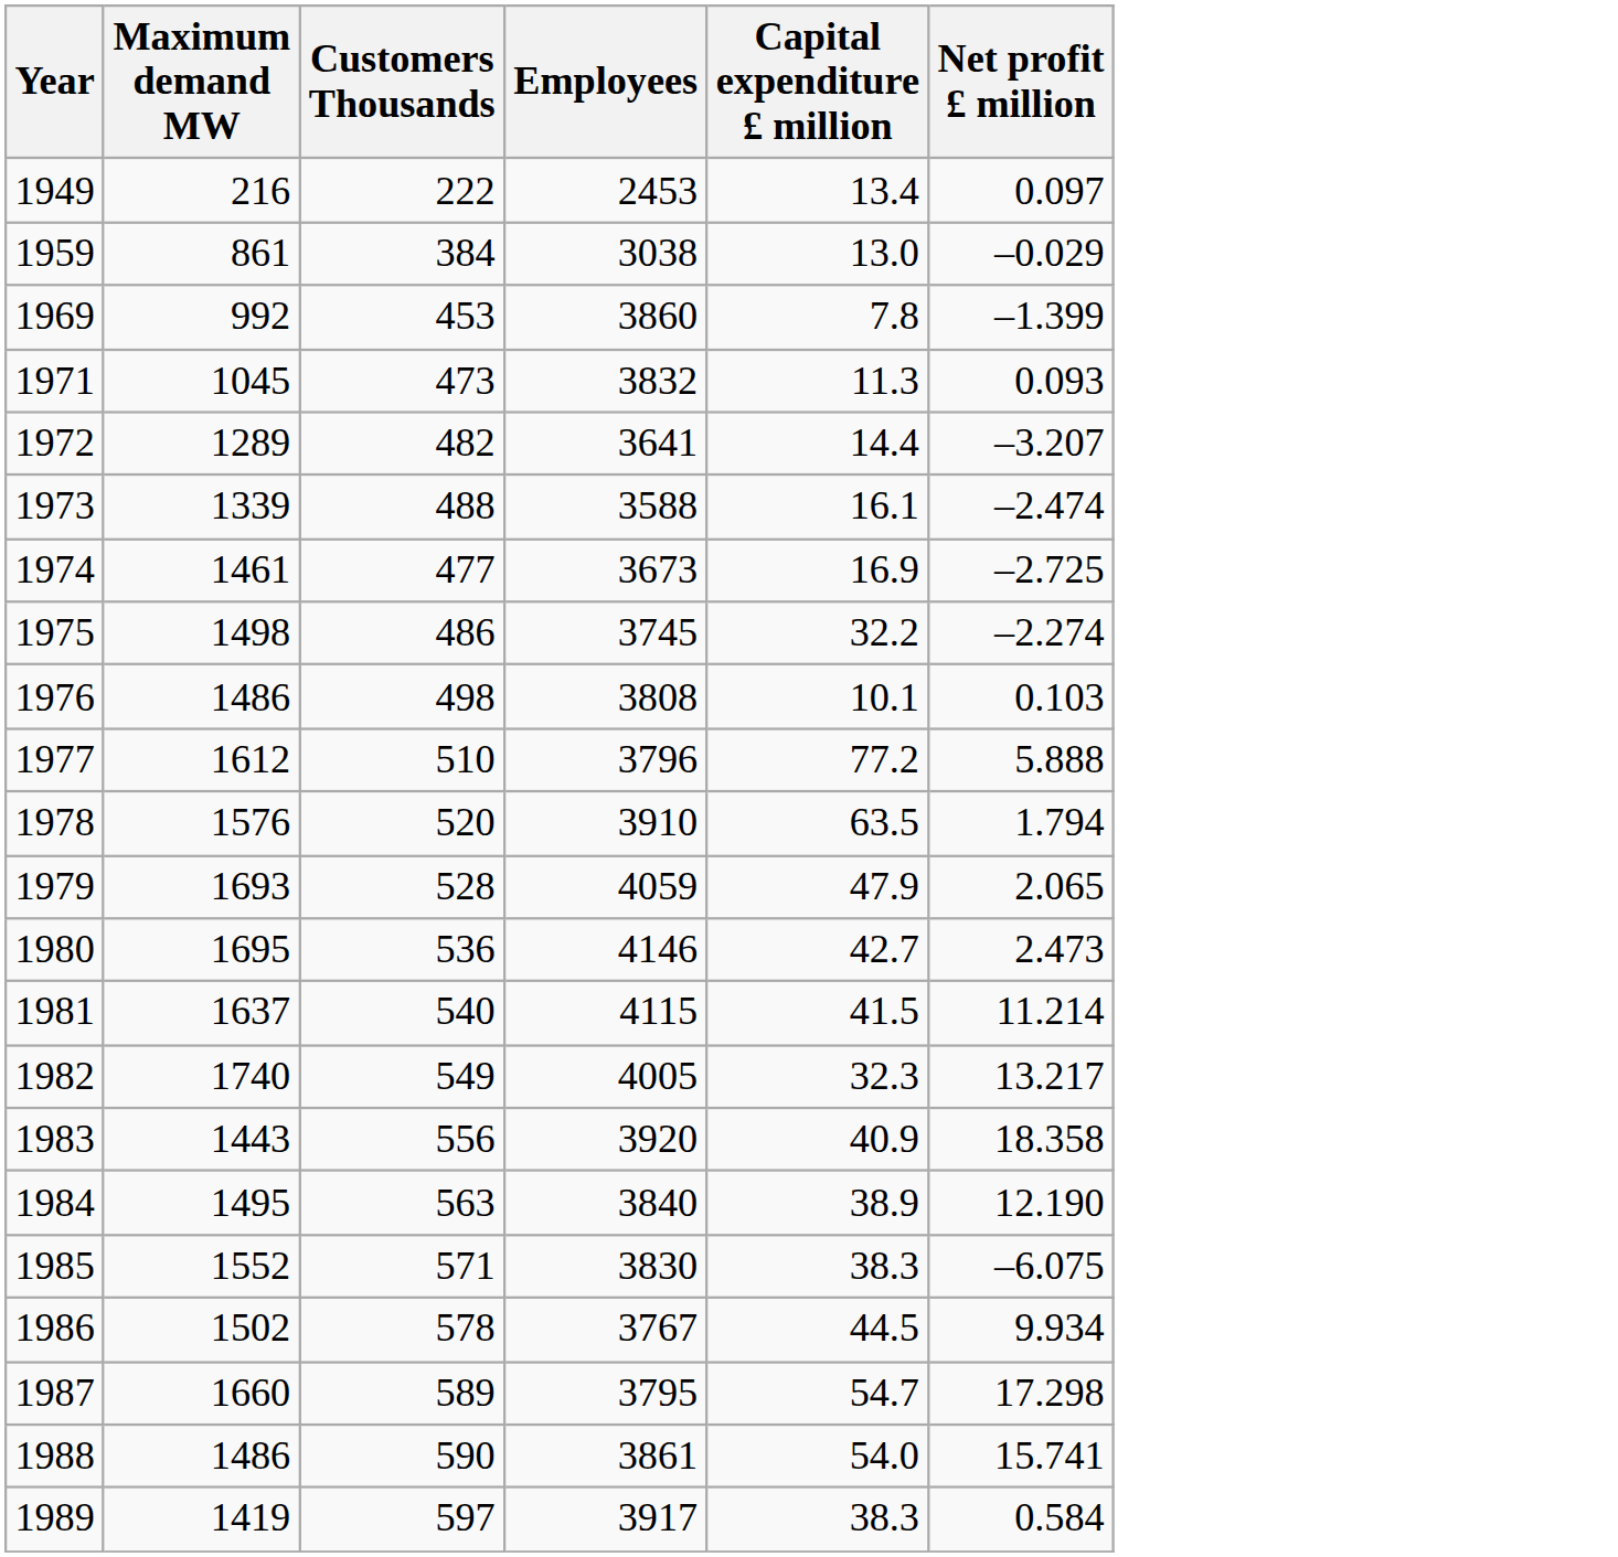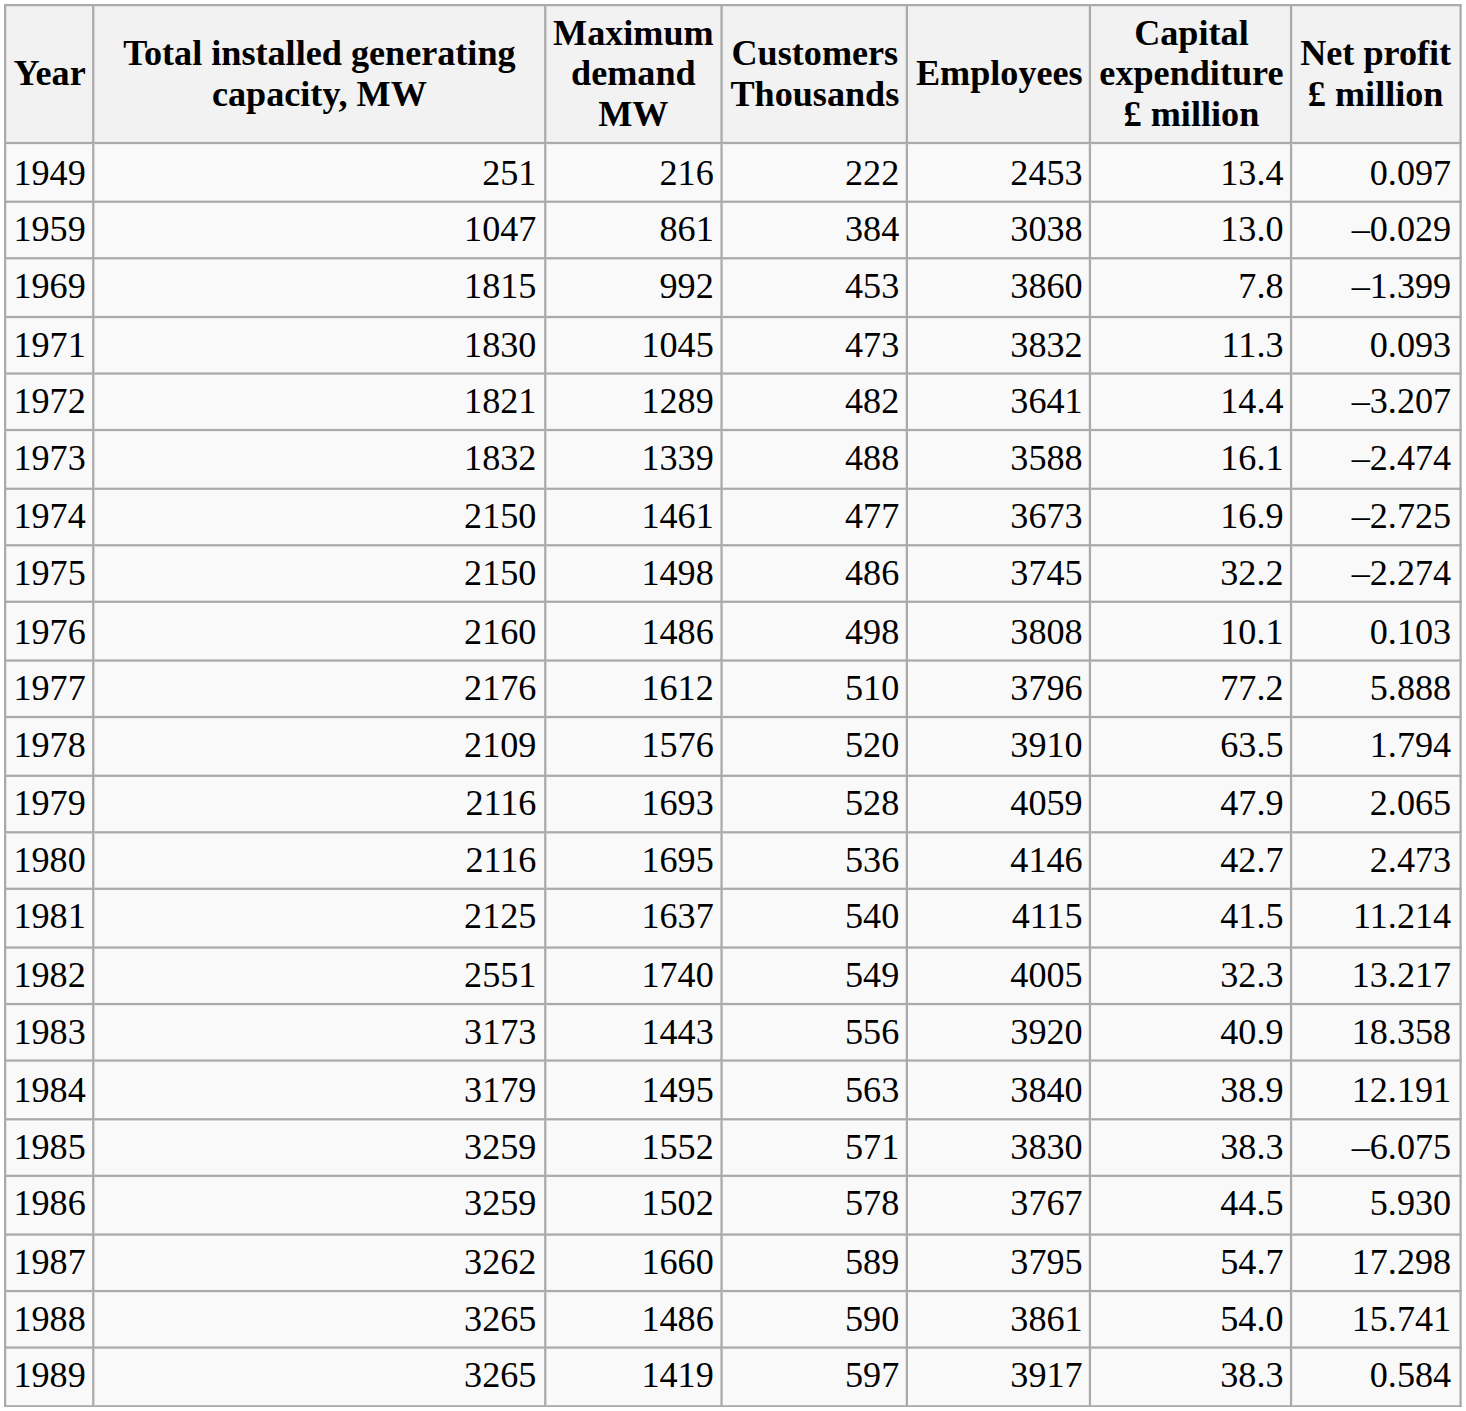 <table class="wikitable" style="text-align:right;">
 <tr>
 <th>Year</th>
+<th style="width:12em;">Total installed generating capacity, MW</th>
 <th>Maximum<br>demand<br>MW</th>
 <th>Customers<br>Thousands</th>
 <th>Employees</th>
 <th>Capital<br>expenditure<br>£ million</th>
 <th>Net profit<br>£ million</th>
 </tr>
 <tr>
 <td>1949</td>
+<td>251</td>
 <td>216</td>
 <td>222</td>
 <td>2453</td>
 <td>13.4</td>
 <td>0.097</td>
 </tr>
 <tr>
 <td>1959</td>
+<td>1047</td>
 <td>861</td>
 <td>384</td>
 <td>3038</td>
 <td>13.0</td>
 <td>–0.029</td>
 </tr>
 <tr>
 <td>1969</td>
+<td>1815</td>
 <td>992</td>
 <td>453</td>
 <td>3860</td>
 <td>7.8</td>
 <td>–1.399</td>
 </tr>
 <tr>
 <td>1971</td>
+<td>1830</td>
 <td>1045</td>
 <td>473</td>
 <td>3832</td>
 <td>11.3</td>
 <td>0.093</td>
 </tr>
 <tr>
 <td>1972</td>
+<td>1821</td>
 <td>1289</td>
 <td>482</td>
 <td>3641</td>
 <td>14.4</td>
 <td>–3.207</td>
 </tr>
 <tr>
 <td>1973</td>
+<td>1832</td>
 <td>1339</td>
 <td>488</td>
 <td>3588</td>
 <td>16.1</td>
 <td>–2.474</td>
 </tr>
 <tr>
 <td>1974</td>
+<td>2150</td>
 <td>1461</td>
 <td>477</td>
 <td>3673</td>
 <td>16.9</td>
 <td>–2.725</td>
 </tr>
 <tr>
 <td>1975</td>
+<td>2150</td>
 <td>1498</td>
 <td>486</td>
 <td>3745</td>
 <td>32.2</td>
 <td>–2.274</td>
 </tr>
 <tr>
 <td>1976</td>
+<td>2160</td>
 <td>1486</td>
 <td>498</td>
 <td>3808</td>
 <td>10.1</td>
 <td>0.103</td>
 </tr>
 <tr>
 <td>1977</td>
+<td>2176</td>
 <td>1612</td>
 <td>510</td>
 <td>3796</td>
 <td>77.2</td>
 <td>5.888</td>
 </tr>
 <tr>
 <td>1978</td>
+<td>2109</td>
 <td>1576</td>
 <td>520</td>
 <td>3910</td>
 <td>63.5</td>
 <td>1.794</td>
 </tr>
 <tr>
 <td>1979</td>
+<td>2116</td>
 <td>1693</td>
 <td>528</td>
 <td>4059</td>
 <td>47.9</td>
 <td>2.065</td>
 </tr>
 <tr>
 <td>1980</td>
+<td>2116</td>
 <td>1695</td>
 <td>536</td>
 <td>4146</td>
 <td>42.7</td>
 <td>2.473</td>
 </tr>
 <tr>
 <td>1981</td>
+<td>2125</td>
 <td>1637</td>
 <td>540</td>
 <td>4115</td>
 <td>41.5</td>
 <td>11.214</td>
 </tr>
 <tr>
 <td>1982</td>
+<td>2551</td>
 <td>1740</td>
 <td>549</td>
 <td>4005</td>
 <td>32.3</td>
 <td>13.217</td>
 </tr>
 <tr>
 <td>1983</td>
+<td>3173</td>
 <td>1443</td>
 <td>556</td>
 <td>3920</td>
 <td>40.9</td>
 <td>18.358</td>
 </tr>
 <tr>
 <td>1984</td>
+<td>3179</td>
 <td>1495</td>
 <td>563</td>
 <td>3840</td>
 <td>38.9</td>
-<td>12.190</td>
+<td>12.191</td>
 </tr>
 <tr>
 <td>1985</td>
+<td>3259</td>
 <td>1552</td>
 <td>571</td>
 <td>3830</td>
 <td>38.3</td>
 <td>–6.075</td>
 </tr>
 <tr>
 <td>1986</td>
+<td>3259</td>
 <td>1502</td>
 <td>578</td>
 <td>3767</td>
 <td>44.5</td>
-<td>9.934</td>
+<td>5.930</td>
 </tr>
 <tr>
 <td>1987</td>
+<td>3262</td>
 <td>1660</td>
 <td>589</td>
 <td>3795</td>
 <td>54.7</td>
 <td>17.298</td>
 </tr>
 <tr>
 <td>1988</td>
+<td>3265</td>
 <td>1486</td>
 <td>590</td>
 <td>3861</td>
 <td>54.0</td>
 <td>15.741</td>
 </tr>
 <tr>
 <td>1989</td>
+<td>3265</td>
 <td>1419</td>
 <td>597</td>
 <td>3917</td>
 <td>38.3</td>
 <td>0.584</td>
 </tr>
 </table>
